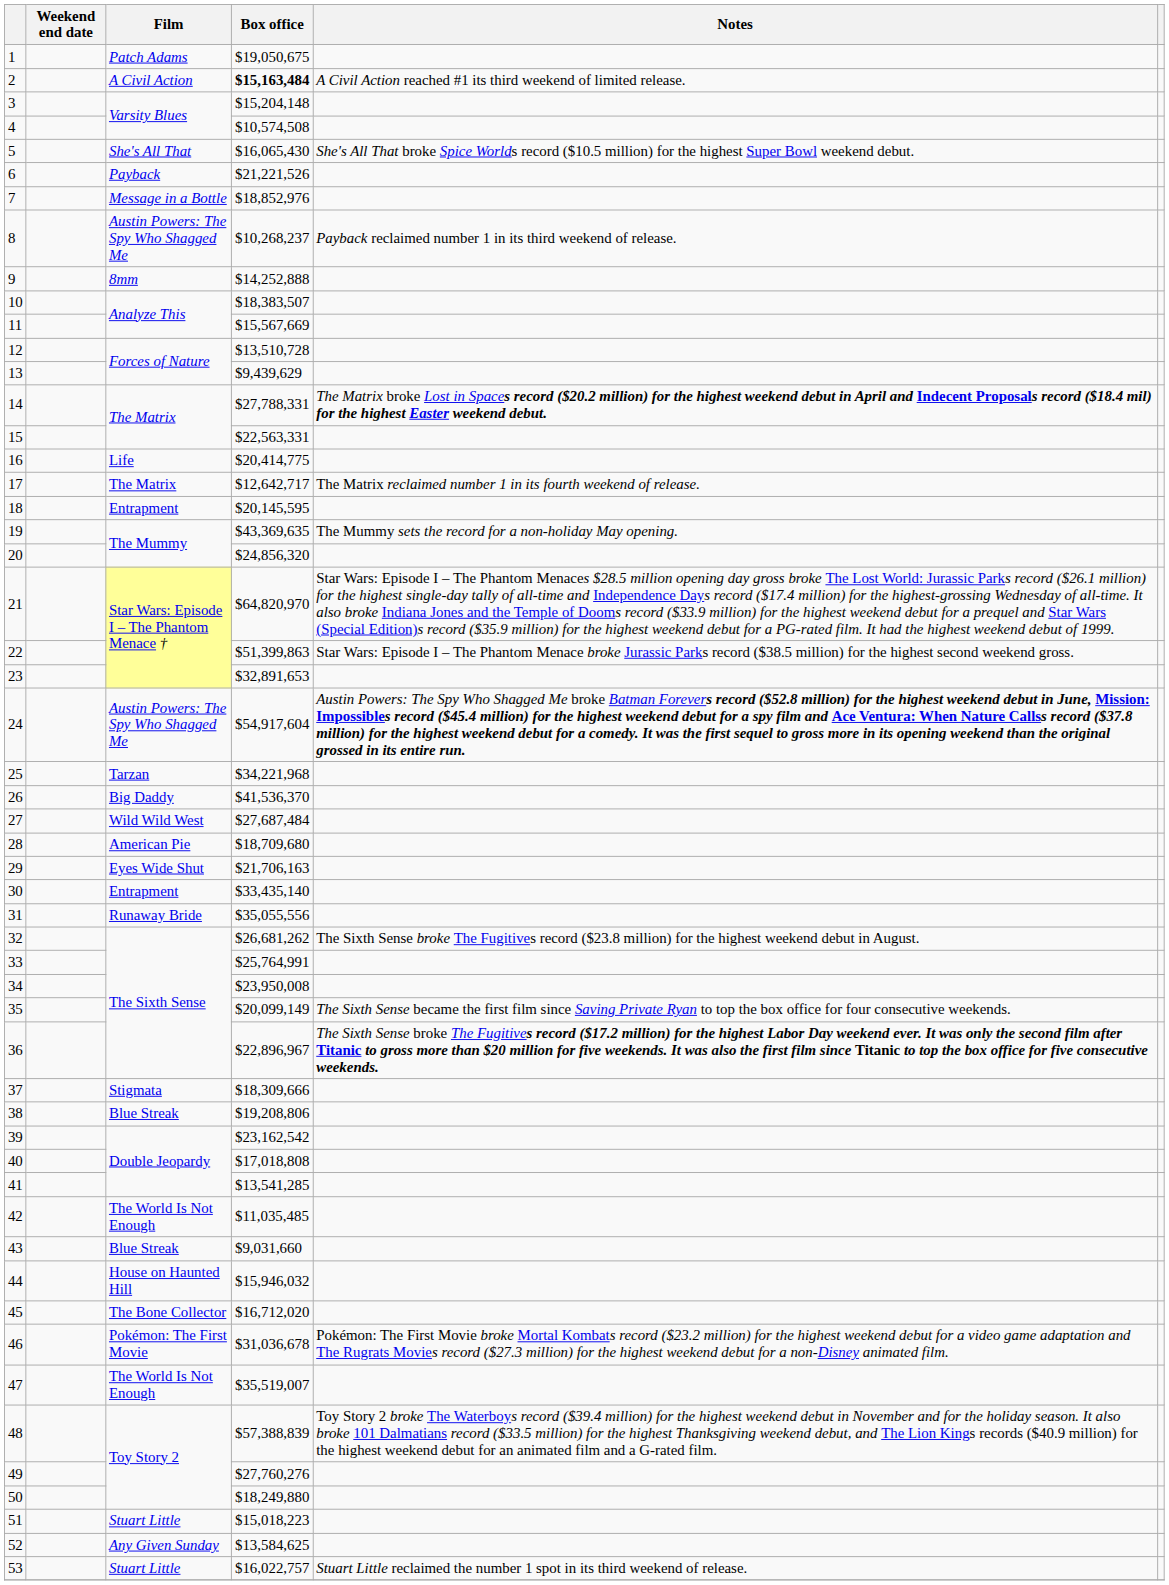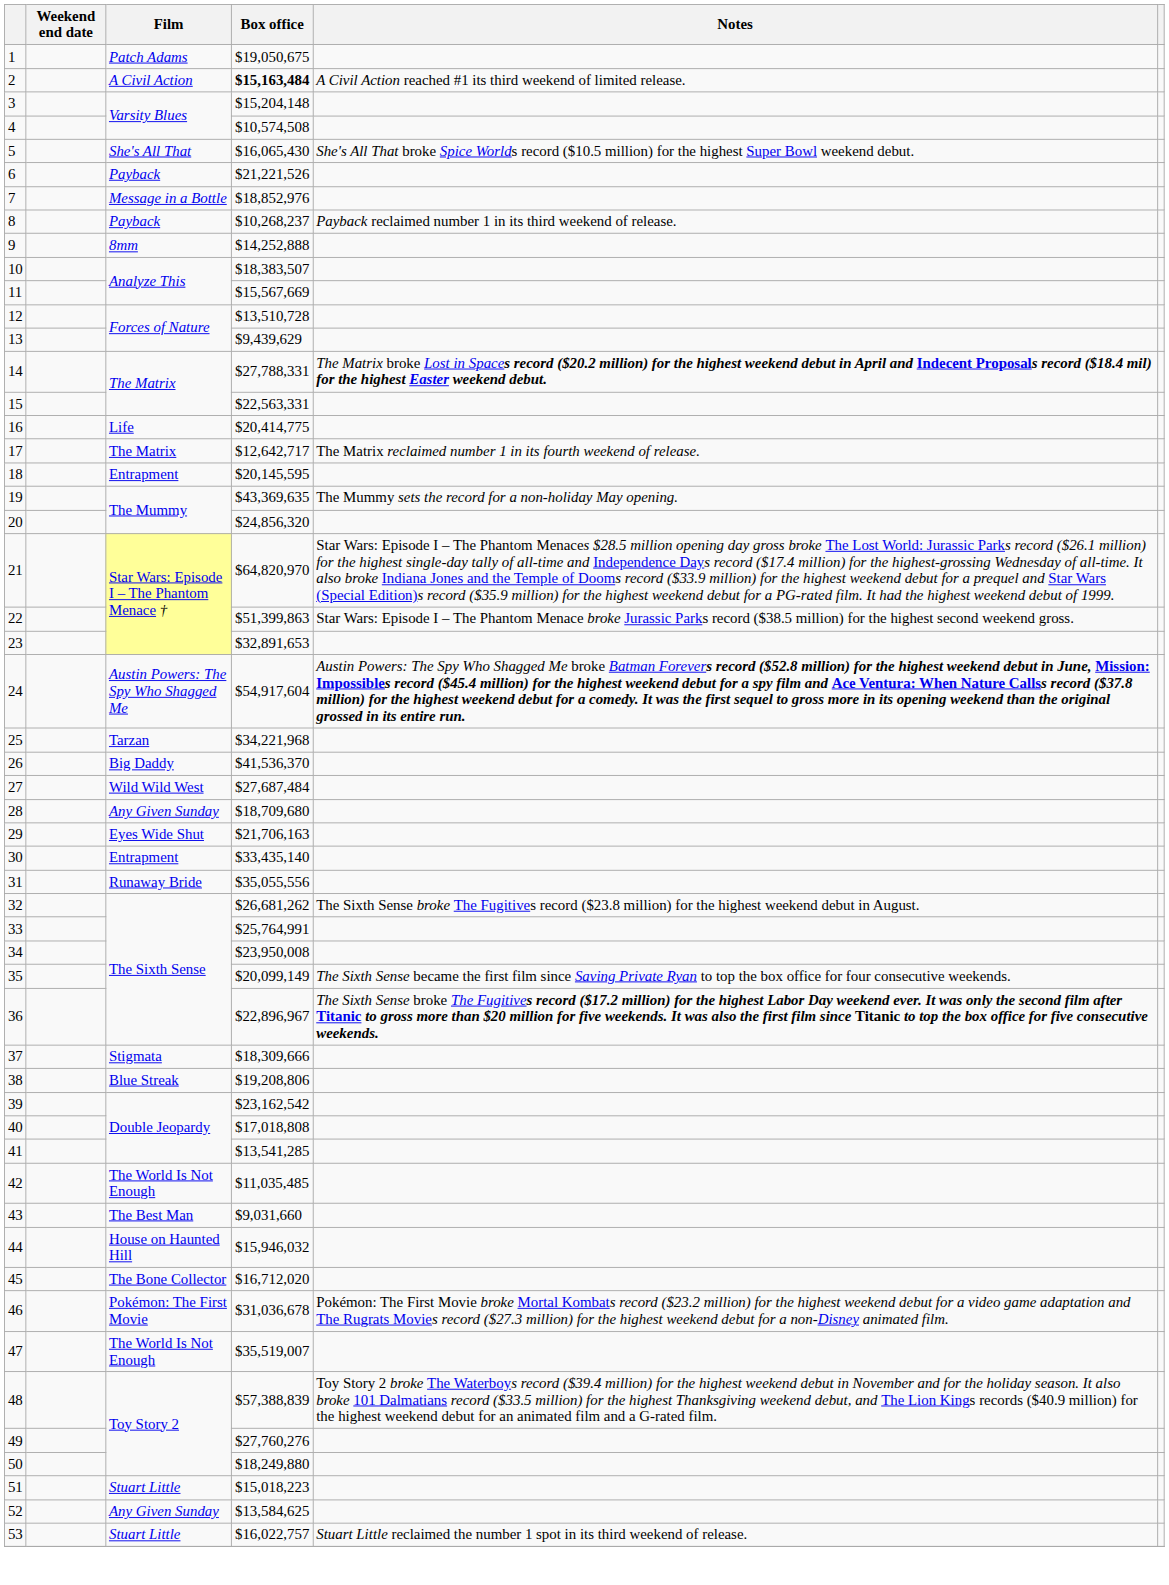 <table class="wikitable sortable">
 <tr>
 <th></th>
 <th>Weekend end date</th>
 <th>Film</th>
 <th>Box office</th>
 <th>Notes</th>
 <th class="unsortable"></th>
 </tr>
 <tr>
 <td>1</td>
 <td></td>
 <td><em><a href='#'>Patch Adams</a></em></td>
 <td>$19,050,675</td>
 <td></td>
 <td></td>
 </tr>
 <tr>
 <td>2</td>
 <td></td>
 <td><em><a href='#'>A Civil Action</a></em></td>
 <td><strong>$15,163,484</strong></td>
 <td><em>A Civil Action</em> reached #1 its third weekend of limited release.</td>
 <td></td>
 </tr>
 <tr>
 <td>3</td>
 <td></td>
 <td rowspan="2"><em><a href='#'>Varsity Blues</a></em></td>
 <td>$15,204,148</td>
 <td></td>
 <td></td>
 </tr>
 <tr>
 <td>4</td>
 <td></td>
 <td>$10,574,508</td>
 <td></td>
 <td></td>
 </tr>
 <tr>
 <td>5</td>
 <td></td>
 <td><em><a href='#'>She's All That</a></em></td>
 <td>$16,065,430</td>
 <td><em>She's All That</em> broke <em><a href='#'>Spice World</a></em>s record ($10.5 million) for the highest <a href='#'>Super Bowl</a> weekend debut.</td>
 <td></td>
 </tr>
 <tr>
 <td>6</td>
 <td></td>
 <td><em><a href='#'>Payback</a></em></td>
 <td>$21,221,526</td>
 <td></td>
 <td></td>
 </tr>
 <tr>
 <td>7</td>
 <td></td>
 <td><em><a href='#'>Message in a Bottle</a></em></td>
 <td>$18,852,976</td>
 <td></td>
 <td></td>
 </tr>
 <tr>
 <td>8</td>
 <td></td>
-<td><em><a href='#'>Austin Powers: The Spy Who Shagged Me</a></em></td>
+<td><em><a href='#'>Payback</a></em></td>
 <td>$10,268,237</td>
 <td><em>Payback</em> reclaimed number 1 in its third weekend of release.</td>
 <td></td>
 </tr>
 <tr>
 <td>9</td>
 <td></td>
 <td><em><a href='#'>8mm</a></em></td>
 <td>$14,252,888</td>
 <td></td>
 <td></td>
 </tr>
 <tr>
 <td>10</td>
 <td></td>
 <td rowspan="2"><em><a href='#'>Analyze This</a></em></td>
 <td>$18,383,507</td>
 <td></td>
 <td></td>
 </tr>
 <tr>
 <td>11</td>
 <td></td>
 <td>$15,567,669</td>
 <td></td>
 <td></td>
 </tr>
 <tr>
 <td>12</td>
 <td></td>
 <td rowspan="2"><em><a href='#'>Forces of Nature</a></em></td>
 <td>$13,510,728</td>
 <td></td>
 <td></td>
 </tr>
 <tr>
 <td>13</td>
 <td></td>
 <td>$9,439,629</td>
 <td></td>
 <td></td>
 </tr>
 <tr>
 <td>14</td>
 <td></td>
 <td rowspan="2"><em><a href='#'>The Matrix</a></em></td>
 <td>$27,788,331</td>
 <td><em>The Matrix</em> broke <em><a href='#'>Lost in Space</a><strong>s record ($20.2 million) for the highest weekend debut in April and </em><a href='#'>Indecent Proposal</a><em>s record ($18.4 mil) for the highest <a href='#'>Easter</a> weekend debut.</td>
 <td></td>
 </tr>
 <tr>
 <td>15</td>
 <td></td>
 <td>$22,563,331</td>
 <td></td>
 <td></td>
 </tr>
 <tr>
 <td>16</td>
 <td></td>
 <td></em><a href='#'>Life</a><em></td>
 <td>$20,414,775</td>
 <td></td>
 <td></td>
 </tr>
 <tr>
 <td>17</td>
 <td></td>
 <td></em><a href='#'>The Matrix</a><em></td>
 <td>$12,642,717</td>
 <td></em>The Matrix<em> reclaimed number 1 in its fourth weekend of release.</td>
 <td></td>
 </tr>
 <tr>
 <td>18</td>
 <td></td>
 <td></em><a href='#'>Entrapment</a><em></td>
 <td>$20,145,595</td>
 <td></td>
 <td></td>
 </tr>
 <tr>
 <td>19</td>
 <td></td>
 <td rowspan="2"></em><a href='#'>The Mummy</a><em></td>
 <td>$43,369,635</td>
 <td></em>The Mummy<em> sets the record for a non-holiday May opening.</td>
 <td></td>
 </tr>
 <tr>
 <td>20</td>
 <td></td>
 <td>$24,856,320</td>
 <td></td>
 <td></td>
 </tr>
 <tr>
 <td>21</td>
 <td></td>
 <td rowspan="3" style="background-color:#FFFF99"></em><a href='#'>Star Wars: Episode I – The Phantom Menace</a><em> †</td>
 <td>$64,820,970</td>
 <td></em>Star Wars: Episode I – The Phantom Menace<em>s $28.5 million opening day gross broke </em><a href='#'>The Lost World: Jurassic Park</a><em>s record ($26.1 million) for the highest single-day tally of all-time and  </em><a href='#'>Independence Day</a><em>s record ($17.4 million) for the highest-grossing Wednesday of all-time. It also broke </em><a href='#'>Indiana Jones and the Temple of Doom</a><em>s record ($33.9 million) for the highest weekend debut for a prequel and </em><a href='#'>Star Wars (Special Edition)</a><em>s record ($35.9 million) for the highest weekend debut for a PG-rated film. It had the highest weekend debut of 1999.</td>
 <td></td>
 </tr>
 <tr>
 <td>22</td>
 <td></td>
 <td>$51,399,863</td>
 <td></em>Star Wars: Episode I – The Phantom Menace<em> broke </em><a href='#'>Jurassic Park</a></strong>s record ($38.5 million) for the highest second weekend gross.</td>
 <td></td>
 </tr>
 <tr>
 <td>23</td>
 <td></td>
 <td>$32,891,653</td>
 <td></td>
 <td></td>
 </tr>
 <tr>
 <td>24</td>
 <td></td>
 <td><em><a href='#'>Austin Powers: The Spy Who Shagged Me</a></em></td>
 <td>$54,917,604</td>
 <td><em>Austin Powers: The Spy Who Shagged Me</em> broke <em><a href='#'>Batman Forever</a><strong>s record ($52.8 million) for the highest weekend debut in June, </em><a href='#'>Mission: Impossible</a><em>s record ($45.4 million) for the highest weekend debut for a spy film and </em><a href='#'>Ace Ventura: When Nature Calls</a><em>s record ($37.8 million) for the highest weekend debut for a comedy.  It was the first sequel to gross more in its opening weekend than the original grossed in its entire run.</td>
 <td></td>
 </tr>
 <tr>
 <td>25</td>
 <td></td>
 <td></em><a href='#'>Tarzan</a><em></td>
 <td>$34,221,968</td>
 <td></td>
 <td></td>
 </tr>
 <tr>
 <td>26</td>
 <td></td>
 <td></em><a href='#'>Big Daddy</a><em></td>
 <td>$41,536,370</td>
 <td></td>
 <td></td>
 </tr>
 <tr>
 <td>27</td>
 <td></td>
 <td></em><a href='#'>Wild Wild West</a><em></td>
 <td>$27,687,484</td>
 <td></td>
 <td></td>
 </tr>
 <tr>
 <td>28</td>
 <td></td>
-<td></em><a href='#'>American Pie</a><em></td>
+<td><em><a href='#'>Any Given Sunday</a></em></td>
 <td>$18,709,680</td>
 <td></td>
 <td></td>
 </tr>
 <tr>
 <td>29</td>
 <td></td>
 <td></em><a href='#'>Eyes Wide Shut</a><em></td>
 <td>$21,706,163</td>
 <td></td>
 <td></td>
 </tr>
 <tr>
 <td>30</td>
 <td></td>
 <td></em><a href='#'>Entrapment</a><em></td>
 <td>$33,435,140</td>
 <td></td>
 <td></td>
 </tr>
 <tr>
 <td>31</td>
 <td></td>
 <td></em><a href='#'>Runaway Bride</a><em></td>
 <td>$35,055,556</td>
 <td></td>
 <td></td>
 </tr>
 <tr>
 <td>32</td>
 <td></td>
 <td rowspan="5"></em><a href='#'>The Sixth Sense</a><em></td>
 <td>$26,681,262</td>
 <td></em>The Sixth Sense<em> broke </em><a href='#'>The Fugitive</a></strong>s record ($23.8 million) for the highest weekend debut in August.</td>
 <td></td>
 </tr>
 <tr>
 <td>33</td>
 <td></td>
 <td>$25,764,991</td>
 <td></td>
 <td></td>
 </tr>
 <tr>
 <td>34</td>
 <td></td>
 <td>$23,950,008</td>
 <td></td>
 <td></td>
 </tr>
 <tr>
 <td>35</td>
 <td></td>
 <td>$20,099,149</td>
 <td><em>The Sixth Sense</em> became the first film since <em><a href='#'>Saving Private Ryan</a></em> to top the box office for four consecutive weekends.</td>
 <td></td>
 </tr>
 <tr>
 <td>36</td>
 <td></td>
 <td>$22,896,967</td>
 <td><em>The Sixth Sense</em> broke <em><a href='#'>The Fugitive</a><strong>s record ($17.2 million) for the highest Labor Day weekend ever. It was only the second film after </em><a href='#'>Titanic</a><em> to gross more than $20 million for five weekends. It was also the first film since </em>Titanic<em> to top the box office for five consecutive weekends.</td>
 <td></td>
 </tr>
 <tr>
 <td>37</td>
 <td></td>
 <td></em><a href='#'>Stigmata</a><em></td>
 <td>$18,309,666</td>
 <td></td>
 <td></td>
 </tr>
 <tr>
 <td>38</td>
 <td></td>
 <td></em><a href='#'>Blue Streak</a><em></td>
 <td>$19,208,806</td>
 <td></td>
 <td></td>
 </tr>
 <tr>
 <td>39</td>
 <td></td>
 <td rowspan="3"></em><a href='#'>Double Jeopardy</a><em></td>
 <td>$23,162,542</td>
 <td></td>
 <td></td>
 </tr>
 <tr>
 <td>40</td>
 <td></td>
 <td>$17,018,808</td>
 <td></td>
 <td></td>
 </tr>
 <tr>
 <td>41</td>
 <td></td>
 <td>$13,541,285</td>
 <td></td>
 <td></td>
 </tr>
 <tr>
 <td>42</td>
 <td></td>
 <td></em><a href='#'>The World Is Not Enough</a><em></td>
 <td>$11,035,485</td>
 <td></td>
 <td></td>
 </tr>
 <tr>
 <td>43</td>
 <td></td>
-<td></em><a href='#'>Blue Streak</a><em></td>
+<td></em><a href='#'>The Best Man</a><em></td>
 <td>$9,031,660</td>
 <td></td>
 <td></td>
 </tr>
 <tr>
 <td>44</td>
 <td></td>
 <td></em><a href='#'>House on Haunted Hill</a><em></td>
 <td>$15,946,032</td>
 <td></td>
 <td></td>
 </tr>
 <tr>
 <td>45</td>
 <td></td>
 <td></em><a href='#'>The Bone Collector</a><em></td>
 <td>$16,712,020</td>
 <td></td>
 <td></td>
 </tr>
 <tr>
 <td>46</td>
 <td></td>
 <td></em><a href='#'>Pokémon: The First Movie</a><em></td>
 <td>$31,036,678</td>
 <td></em>Pokémon: The First Movie<em> broke </em><a href='#'>Mortal Kombat</a><em>s  record ($23.2 million) for the highest weekend debut for a video game adaptation and </em><a href='#'>The Rugrats Movie</a><em>s record ($27.3 million) for the highest weekend debut for a non-<a href='#'>Disney</a> animated film.</td>
 <td></td>
 </tr>
 <tr>
 <td>47</td>
 <td></td>
 <td></em><a href='#'>The World Is Not Enough</a><em></td>
 <td>$35,519,007</td>
 <td></td>
 <td></td>
 </tr>
 <tr>
 <td>48</td>
 <td></td>
 <td rowspan="3"></em><a href='#'>Toy Story 2</a><em></td>
 <td>$57,388,839</td>
 <td></em>Toy Story 2<em> broke </em><a href='#'>The Waterboy</a><em>s record ($39.4 million) for the highest weekend debut in November and for the holiday season. It also broke </em><a href='#'>101 Dalmatians</a><em> record ($33.5 million) for the highest Thanksgiving weekend debut, and </em><a href='#'>The Lion King</a></strong>s records ($40.9 million) for the highest weekend debut for an animated film and a G-rated film.</td>
 <td></td>
 </tr>
 <tr>
 <td>49</td>
 <td></td>
 <td>$27,760,276</td>
 <td></td>
 <td></td>
 </tr>
 <tr>
 <td>50</td>
 <td></td>
 <td>$18,249,880</td>
 <td></td>
 <td></td>
 </tr>
 <tr>
 <td>51</td>
 <td></td>
 <td><em><a href='#'>Stuart Little</a></em></td>
 <td>$15,018,223</td>
 <td></td>
 <td></td>
 </tr>
 <tr>
 <td>52</td>
 <td></td>
 <td><em><a href='#'>Any Given Sunday</a></em></td>
 <td>$13,584,625</td>
 <td></td>
 <td></td>
 </tr>
 <tr>
 <td>53</td>
 <td></td>
 <td><em><a href='#'>Stuart Little</a></em></td>
 <td>$16,022,757</td>
 <td><em>Stuart Little</em> reclaimed the number 1 spot in its third weekend of release.</td>
 <td></td>
 </tr>
 <tr>
 </tr>
 </table>
